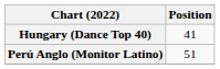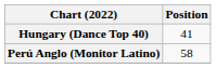 <table class="wikitable plainrowheaders" style="text-align:center">
 <tr>
 <th scope="col">Chart (2022)</th>
 <th scope="col">Position</th>
 </tr>
 <tr>
 <th scope="row">Hungary (Dance Top 40)</th>
 <td>41</td>
 </tr>
 <tr>
 <th scope="row">Perú Anglo (Monitor Latino)</th>
-<td>51</td>
+<td>58</td>
 </tr>
 <tr>
 </tr>
 </table>
